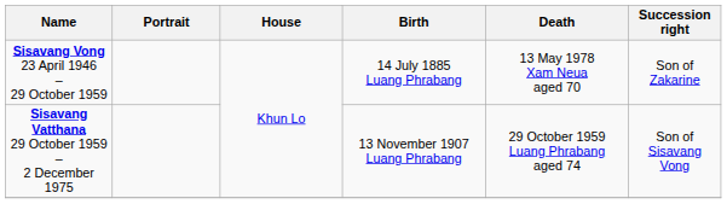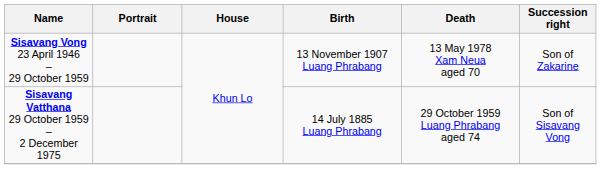 <table style="text-align:center; width:100%" class="wikitable">
 <tr>
 <th width=15%>Name</th>
 <th width=105px>Portrait</th>
 <th width=120px>House</th>
 <th width=20%>Birth</th>
 <th width=20%>Death</th>
 <th width=16>Succession right</th>
 </tr>
 <tr>
 <td><strong><a href='#'>Sisavang Vong</a></strong><br>23 April 1946<br>–<br>29 October 1959<br><small></small></td>
 <td></td>
 <td rowspan="2"><a href='#'>Khun Lo</a></td>
-<td>14 July 1885<br><a href='#'>Luang Phrabang</a></td>
+<td>13 November 1907<br><a href='#'>Luang Phrabang</a></td>
 <td>13 May 1978<br><a href='#'>Xam Neua</a><br>aged 70</td>
 <td>Son of <a href='#'>Zakarine</a></td>
 </tr>
 <tr>
 <td><strong><a href='#'>Sisavang Vatthana</a></strong><br>29 October 1959<br>–<br>2 December 1975<br><small></small></td>
 <td></td>
-<td>13 November 1907<br><a href='#'>Luang Phrabang</a></td>
+<td>14 July 1885<br><a href='#'>Luang Phrabang</a></td>
 <td>29 October 1959<br><a href='#'>Luang Phrabang</a><br>aged 74</td>
 <td>Son of <a href='#'>Sisavang Vong</a></td>
 </tr>
 <tr>
 </tr>
 </table>
